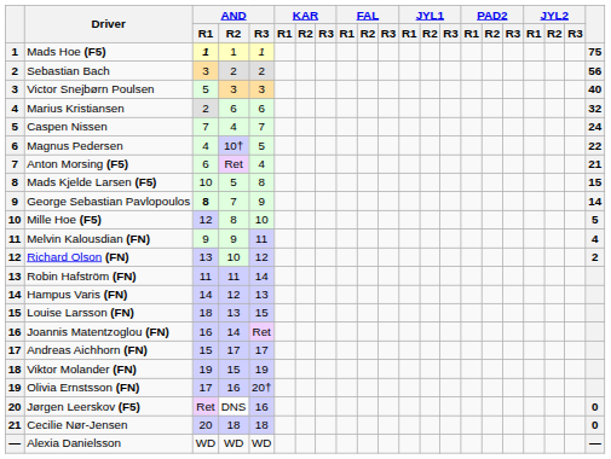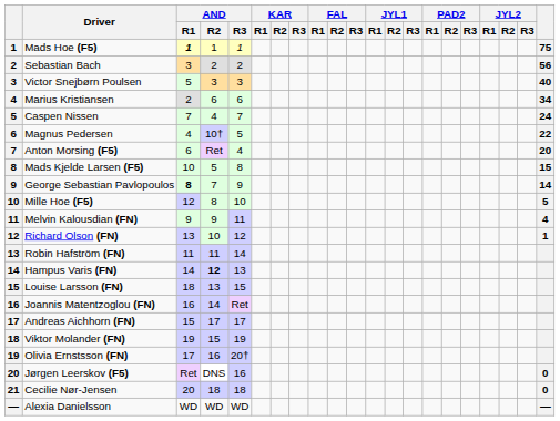 <table class="wikitable" style="font-size: 85%; text-align:center">
 <tr>
 <th rowspan="2"></th>
 <th rowspan="2">Driver</th>
 <th colspan="3"><a href='#'>AND</a><br></th>
 <th colspan="3"><a href='#'>KAR</a><br></th>
 <th colspan="3"><a href='#'>FAL</a><br></th>
 <th colspan="3"><a href='#'>JYL1</a><br></th>
 <th colspan="3"><a href='#'>PAD2</a><br></th>
 <th colspan="3"><a href='#'>JYL2</a><br></th>
 <th rowspan="2"></th>
 </tr>
 <tr>
 <th>R1</th>
 <th>R2</th>
 <th>R3</th>
 <th>R1</th>
 <th>R2</th>
 <th>R3</th>
 <th>R1</th>
 <th>R2</th>
 <th>R3</th>
 <th>R1</th>
 <th>R2</th>
 <th>R3</th>
 <th>R1</th>
 <th>R2</th>
 <th>R3</th>
 <th>R1</th>
 <th>R2</th>
 <th>R3</th>
 </tr>
 <tr>
 <th>1</th>
 <td style="text-align:left"> Mads Hoe <strong>(F5)</strong></td>
 <td style="background:#ffffbf;"><strong><em>1</em></strong></td>
 <td style="background:#ffffbf;">1</td>
 <td style="background:#ffffbf;"><em>1</em></td>
 <td></td>
 <td></td>
 <td></td>
 <td></td>
 <td></td>
 <td></td>
 <td></td>
 <td></td>
 <td></td>
 <td></td>
 <td></td>
 <td></td>
 <td></td>
 <td></td>
 <td></td>
 <th>75</th>
 </tr>
 <tr>
 <th>2</th>
 <td style="text-align:left"> Sebastian Bach</td>
 <td style="background:#ffdf9f;">3</td>
 <td style="background:#dfdfdf;">2</td>
 <td style="background:#dfdfdf;">2</td>
 <td></td>
 <td></td>
 <td></td>
 <td></td>
 <td></td>
 <td></td>
 <td></td>
 <td></td>
 <td></td>
 <td></td>
 <td></td>
 <td></td>
 <td></td>
 <td></td>
 <td></td>
 <th>56</th>
 </tr>
 <tr>
 <th>3</th>
 <td style="text-align:left"> Victor Snejbørn Poulsen</td>
 <td style="background:#dfffdf;">5</td>
 <td style="background:#ffdf9f;">3</td>
 <td style="background:#ffdf9f;">3</td>
 <td></td>
 <td></td>
 <td></td>
 <td></td>
 <td></td>
 <td></td>
 <td></td>
 <td></td>
 <td></td>
 <td></td>
 <td></td>
 <td></td>
 <td></td>
 <td></td>
 <td></td>
 <th>40</th>
 </tr>
 <tr>
 <th>4</th>
 <td style="text-align:left"> Marius Kristiansen</td>
 <td style="background:#dfdfdf;">2</td>
 <td style="background:#dfffdf;">6</td>
 <td style="background:#dfffdf;">6</td>
 <td></td>
 <td></td>
 <td></td>
 <td></td>
 <td></td>
 <td></td>
 <td></td>
 <td></td>
 <td></td>
 <td></td>
 <td></td>
 <td></td>
 <td></td>
 <td></td>
 <td></td>
-<th>32</th>
+<th>34</th>
 </tr>
 <tr>
 <th>5</th>
 <td style="text-align:left"> Caspen Nissen</td>
 <td style="background:#dfffdf;">7</td>
 <td style="background:#dfffdf;">4</td>
 <td style="background:#dfffdf;">7</td>
 <td></td>
 <td></td>
 <td></td>
 <td></td>
 <td></td>
 <td></td>
 <td></td>
 <td></td>
 <td></td>
 <td></td>
 <td></td>
 <td></td>
 <td></td>
 <td></td>
 <td></td>
 <th>24</th>
 </tr>
 <tr>
 <th>6</th>
 <td style="text-align:left"> Magnus Pedersen</td>
 <td style="background:#dfffdf;">4</td>
 <td style="background:#cfcfff;">10†</td>
 <td style="background:#dfffdf;">5</td>
 <td></td>
 <td></td>
 <td></td>
 <td></td>
 <td></td>
 <td></td>
 <td></td>
 <td></td>
 <td></td>
 <td></td>
 <td></td>
 <td></td>
 <td></td>
 <td></td>
 <td></td>
 <th>22</th>
 </tr>
 <tr>
 <th>7</th>
 <td style="text-align:left"> Anton Morsing <strong>(F5)</strong></td>
 <td style="background:#dfffdf;">6</td>
 <td style="background:#efcfff;">Ret</td>
 <td style="background:#dfffdf;">4</td>
 <td></td>
 <td></td>
 <td></td>
 <td></td>
 <td></td>
 <td></td>
 <td></td>
 <td></td>
 <td></td>
 <td></td>
 <td></td>
 <td></td>
 <td></td>
 <td></td>
 <td></td>
-<th>21</th>
+<th>20</th>
 </tr>
 <tr>
 <th>8</th>
 <td style="text-align:left"> Mads Kjelde Larsen <strong>(F5)</strong></td>
 <td style="background:#dfffdf;">10</td>
 <td style="background:#dfffdf;">5</td>
 <td style="background:#dfffdf;">8</td>
 <td></td>
 <td></td>
 <td></td>
 <td></td>
 <td></td>
 <td></td>
 <td></td>
 <td></td>
 <td></td>
 <td></td>
 <td></td>
 <td></td>
 <td></td>
 <td></td>
 <td></td>
 <th>15</th>
 </tr>
 <tr>
 <th>9</th>
 <td style="text-align:left"> George Sebastian Pavlopoulos</td>
 <td style="background:#dfffdf;"><strong>8</strong></td>
 <td style="background:#dfffdf;">7</td>
 <td style="background:#dfffdf;">9</td>
 <td></td>
 <td></td>
 <td></td>
 <td></td>
 <td></td>
 <td></td>
 <td></td>
 <td></td>
 <td></td>
 <td></td>
 <td></td>
 <td></td>
 <td></td>
 <td></td>
 <td></td>
 <th>14</th>
 </tr>
 <tr>
 <th>10</th>
 <td style="text-align:left"> Mille Hoe <strong>(F5)</strong></td>
 <td style="background:#cfcfff;">12</td>
 <td style="background:#dfffdf;">8</td>
 <td style="background:#dfffdf;">10</td>
 <td></td>
 <td></td>
 <td></td>
 <td></td>
 <td></td>
 <td></td>
 <td></td>
 <td></td>
 <td></td>
 <td></td>
 <td></td>
 <td></td>
 <td></td>
 <td></td>
 <td></td>
 <th>5</th>
 </tr>
 <tr>
 <th>11</th>
 <td style="text-align: left;"> Melvin Kalousdian <strong>(FN)</strong></td>
 <td style="background:#dfffdf;">9</td>
 <td style="background:#dfffdf;">9</td>
 <td style="background:#cfcfff;">11</td>
 <td></td>
 <td></td>
 <td></td>
 <td></td>
 <td></td>
 <td></td>
 <td></td>
 <td></td>
 <td></td>
 <td></td>
 <td></td>
 <td></td>
 <td></td>
 <td></td>
 <td></td>
 <th>4</th>
 </tr>
 <tr>
 <th>12</th>
 <td align="left" style="text-align: left;"> <a href='#'>Richard Olson</a> <strong>(FN)</strong></td>
 <td style="background:#cfcfff;">13</td>
 <td style="background:#dfffdf;">10</td>
 <td style="background:#cfcfff;">12</td>
 <td></td>
 <td></td>
 <td></td>
 <td></td>
 <td></td>
 <td></td>
 <td></td>
 <td></td>
 <td></td>
 <td></td>
 <td></td>
 <td></td>
 <td></td>
 <td></td>
 <td></td>
-<th>2</th>
+<th>1</th>
 </tr>
 <tr>
 <th>13</th>
 <td align="left" style="text-align: left;"> Robin Hafström <strong>(FN)</strong></td>
 <td style="background:#cfcfff;">11</td>
 <td style="background:#cfcfff;">11</td>
 <td style="background:#cfcfff;">14</td>
 <td></td>
 <td></td>
 <td></td>
 <td></td>
 <td></td>
 <td></td>
 <td></td>
 <td></td>
 <td></td>
 <td></td>
 <td></td>
 <td></td>
 <td></td>
 <td></td>
 <td></td>
 <th></th>
 </tr>
 <tr>
 <th>14</th>
 <td align="left" style="text-align: left;"> Hampus Varis <strong>(FN)</strong></td>
 <td style="background:#cfcfff;">14</td>
-<td style="background:#cfcfff;">12</td>
+<td style="background:#cfcfff;"><strong>12</strong></td>
 <td style="background:#cfcfff;">13</td>
 <td></td>
 <td></td>
 <td></td>
 <td></td>
 <td></td>
 <td></td>
 <td></td>
 <td></td>
 <td></td>
 <td></td>
 <td></td>
 <td></td>
 <td></td>
 <td></td>
 <td></td>
 <th></th>
 </tr>
 <tr>
 <th>15</th>
 <td align="left" style="text-align: left;"> Louise Larsson <strong>(FN)</strong></td>
 <td style="background:#cfcfff;">18</td>
 <td style="background:#cfcfff;">13</td>
 <td style="background:#cfcfff;">15</td>
 <td></td>
 <td></td>
 <td></td>
 <td></td>
 <td></td>
 <td></td>
 <td></td>
 <td></td>
 <td></td>
 <td></td>
 <td></td>
 <td></td>
 <td></td>
 <td></td>
 <td></td>
 <th></th>
 </tr>
 <tr>
 <th>16</th>
 <td align="left" style="text-align: left;"> Joannis Matentzoglou <strong>(FN)</strong></td>
 <td style="background:#cfcfff;">16</td>
 <td style="background:#cfcfff;">14</td>
 <td style="background:#efcfff;">Ret</td>
 <td></td>
 <td></td>
 <td></td>
 <td></td>
 <td></td>
 <td></td>
 <td></td>
 <td></td>
 <td></td>
 <td></td>
 <td></td>
 <td></td>
 <td></td>
 <td></td>
 <td></td>
 <th></th>
 </tr>
 <tr>
 <th>17</th>
 <td align="left" style="text-align: left;"> Andreas Aichhorn <strong>(FN)</strong></td>
 <td style="background:#cfcfff;">15</td>
 <td style="background:#cfcfff;">17</td>
 <td style="background:#cfcfff;">17</td>
 <td></td>
 <td></td>
 <td></td>
 <td></td>
 <td></td>
 <td></td>
 <td></td>
 <td></td>
 <td></td>
 <td></td>
 <td></td>
 <td></td>
 <td></td>
 <td></td>
 <td></td>
 <th></th>
 </tr>
 <tr>
 <th>18</th>
 <td align="left" style="text-align: left;"> Viktor Molander <strong>(FN)</strong></td>
 <td style="background:#cfcfff;">19</td>
 <td style="background:#cfcfff;">15</td>
 <td style="background:#cfcfff;">19</td>
 <td></td>
 <td></td>
 <td></td>
 <td></td>
 <td></td>
 <td></td>
 <td></td>
 <td></td>
 <td></td>
 <td></td>
 <td></td>
 <td></td>
 <td></td>
 <td></td>
 <td></td>
 <th></th>
 </tr>
 <tr>
 <th>19</th>
 <td align="left" style="text-align: left;"> Olivia Ernstsson <strong>(FN)</strong></td>
 <td style="background:#cfcfff;">17</td>
 <td style="background:#cfcfff;">16</td>
 <td style="background:#cfcfff;">20†</td>
 <td></td>
 <td></td>
 <td></td>
 <td></td>
 <td></td>
 <td></td>
 <td></td>
 <td></td>
 <td></td>
 <td></td>
 <td></td>
 <td></td>
 <td></td>
 <td></td>
 <td></td>
 <th></th>
 </tr>
 <tr>
 <th>20</th>
 <td style="text-align:left"> Jørgen Leerskov <strong>(F5)</strong></td>
 <td style="background:#efcfff;">Ret</td>
 <td style="background:#ffffff;">DNS</td>
 <td style="background:#cfcfff;">16</td>
 <td></td>
 <td></td>
 <td></td>
 <td></td>
 <td></td>
 <td></td>
 <td></td>
 <td></td>
 <td></td>
 <td></td>
 <td></td>
 <td></td>
 <td></td>
 <td></td>
 <td></td>
 <th>0</th>
 </tr>
 <tr>
 <th>21</th>
 <td style="text-align:left"> Cecilie Nør-Jensen</td>
 <td style="background:#cfcfff;">20</td>
 <td style="background:#cfcfff;">18</td>
 <td style="background:#cfcfff;">18</td>
 <td></td>
 <td></td>
 <td></td>
 <td></td>
 <td></td>
 <td></td>
 <td></td>
 <td></td>
 <td></td>
 <td></td>
 <td></td>
 <td></td>
 <td></td>
 <td></td>
 <td></td>
 <th>0</th>
 </tr>
 <tr>
 <th>—</th>
 <td style="text-align:left"> Alexia Danielsson</td>
 <td>WD</td>
 <td>WD</td>
 <td>WD</td>
 <td></td>
 <td></td>
 <td></td>
 <td></td>
 <td></td>
 <td></td>
 <td></td>
 <td></td>
 <td></td>
 <td></td>
 <td></td>
 <td></td>
 <td></td>
 <td></td>
 <td></td>
 <th>—</th>
 </tr>
 </table>
